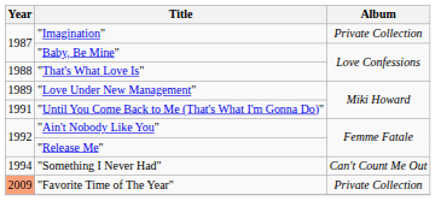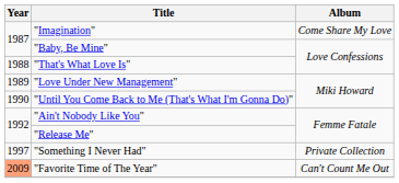 <table class="wikitable" style="text-align:center;">
 <tr>
 <th>Year</th>
 <th>Title</th>
 <th>Album</th>
 </tr>
 <tr>
 <td rowspan="2">1987</td>
 <td style="text-align:left;">"<a href='#'>Imagination</a>"</td>
-<td style="text-align:center;"><em>Private Collection</em></td>
+<td style="text-align:center;" rowspan="1"><em>Come Share My Love</em></td>
 </tr>
 <tr>
 <td style="text-align:left;">"<a href='#'>Baby, Be Mine</a>"</td>
 <td style="text-align:center;" rowspan="2"><em>Love Confessions</em></td>
 </tr>
 <tr>
 <td>1988</td>
 <td style="text-align:left;">"<a href='#'>That's What Love Is</a>" </td>
 </tr>
 <tr>
 <td rowspan="1">1989</td>
 <td style="text-align:left;">"<a href='#'>Love Under New Management</a>"</td>
 <td style="text-align:center;" rowspan="2"><em>Miki Howard</em></td>
 </tr>
 <tr>
-<td rowspan="1">1991</td>
+<td rowspan="1">1990</td>
 <td style="text-align:left;">"<a href='#'>Until You Come Back to Me (That's What I'm Gonna Do)</a>"</td>
 </tr>
 <tr>
 <td rowspan="2">1992</td>
 <td style="text-align:left;">"<a href='#'>Ain't Nobody Like You</a>"</td>
 <td style="text-align:center;" rowspan="2"><em>Femme Fatale</em></td>
 </tr>
 <tr>
 <td style="text-align:left;">"<a href='#'>Release Me</a>"</td>
 </tr>
 <tr>
-<td>1994</td>
+<td>1997</td>
 <td style="text-align:left;">"Something I Never Had"</td>
-<td style="text-align:center;"><em>Can't Count Me Out</em></td>
+<td style="text-align:center;"><em>Private Collection</em></td>
 </tr>
 <tr>
 <td style="background: lightsalmon;">2009</td>
 <td style="text-align:left;">"Favorite Time of The Year"</td>
-<td style="text-align:center;"><em>Private Collection</em></td>
+<td style="text-align:center;"><em>Can't Count Me Out</em></td>
 </tr>
 <tr>
 </tr>
 </table>
